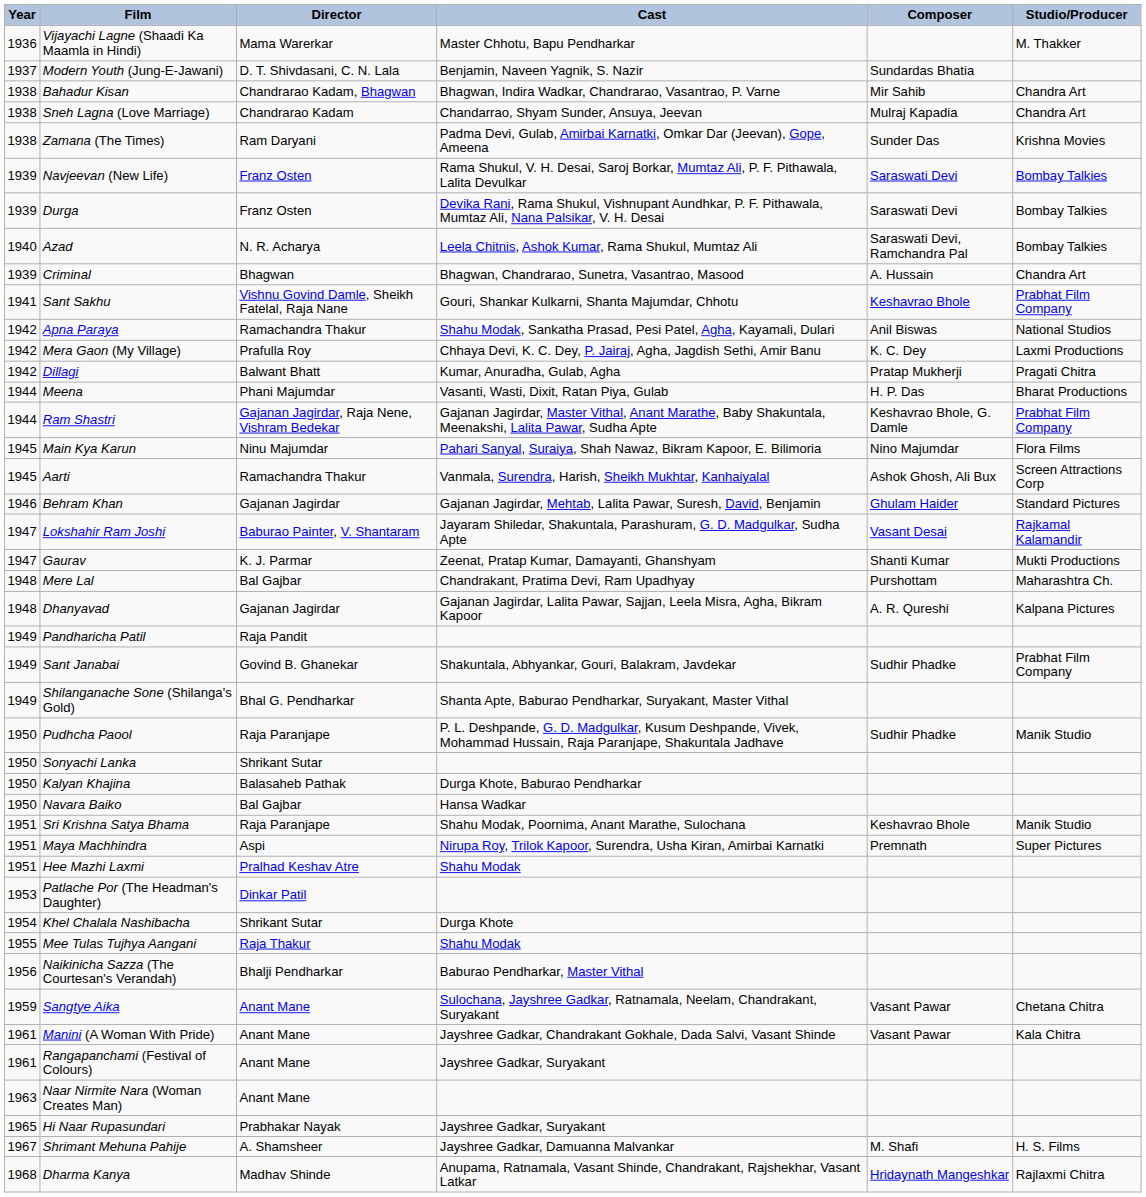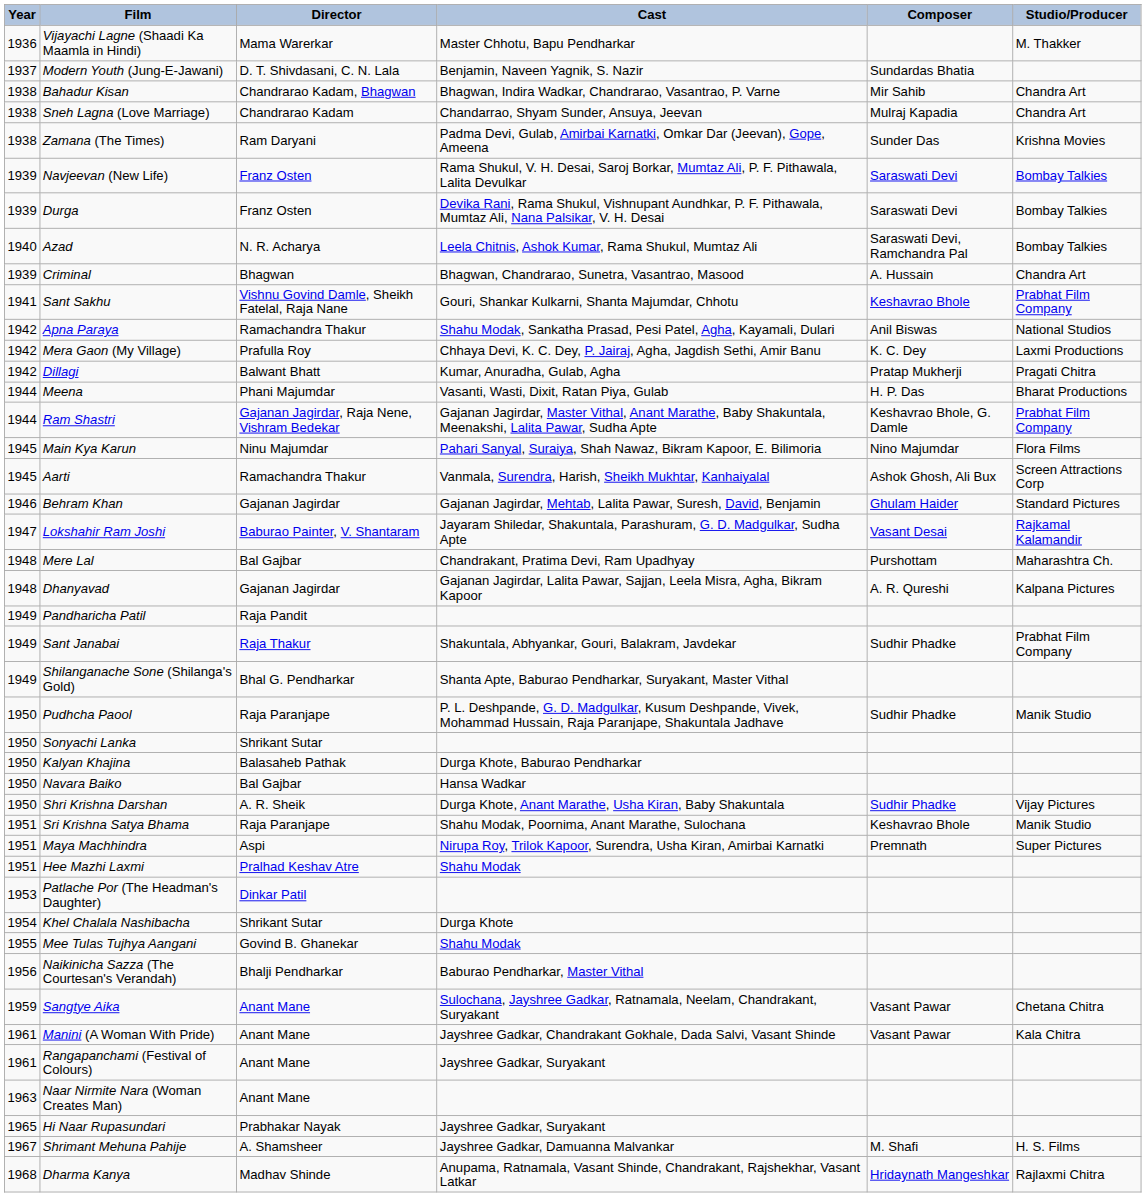 <table class="wikitable" style="font-size:90%">
 <tr>
 <th style="background:#B0C4DE;">Year</th>
 <th style="background:#B0C4DE;">Film</th>
 <th style="background:#B0C4DE;">Director</th>
 <th style="background:#B0C4DE;">Cast</th>
 <th style="background:#B0C4DE;">Composer</th>
 <th style="background:#B0C4DE;">Studio/Producer</th>
 </tr>
 <tr>
 <td>1936</td>
 <td><em>Vijayachi Lagne</em> (Shaadi Ka Maamla in Hindi)</td>
 <td>Mama Warerkar</td>
 <td>Master Chhotu, Bapu Pendharkar</td>
 <td></td>
 <td>M. Thakker</td>
 </tr>
 <tr>
 <td>1937</td>
 <td><em>Modern Youth</em> (Jung-E-Jawani)</td>
 <td>D. T. Shivdasani, C. N. Lala</td>
 <td>Benjamin, Naveen Yagnik, S. Nazir</td>
 <td>Sundardas Bhatia</td>
 <td></td>
 </tr>
 <tr>
 <td>1938</td>
 <td><em>Bahadur Kisan</em></td>
 <td>Chandrarao Kadam, <a href='#'>Bhagwan</a></td>
 <td>Bhagwan, Indira Wadkar, Chandrarao, Vasantrao, P. Varne</td>
 <td>Mir Sahib</td>
 <td>Chandra Art</td>
 </tr>
 <tr>
 <td>1938</td>
 <td><em>Sneh Lagna</em> (Love Marriage)</td>
 <td>Chandrarao Kadam</td>
 <td>Chandarrao, Shyam Sunder, Ansuya, Jeevan</td>
 <td>Mulraj Kapadia</td>
 <td>Chandra Art</td>
 </tr>
 <tr>
 <td>1938</td>
 <td><em>Zamana</em> (The Times)</td>
 <td>Ram Daryani</td>
 <td>Padma Devi, Gulab, <a href='#'>Amirbai Karnatki</a>, Omkar Dar (Jeevan), <a href='#'>Gope</a>, Ameena</td>
 <td>Sunder Das</td>
 <td>Krishna Movies</td>
 </tr>
 <tr>
 <td>1939</td>
 <td><em>Navjeevan</em> (New Life)</td>
 <td><a href='#'>Franz Osten</a></td>
 <td>Rama Shukul, V. H. Desai, Saroj Borkar, <a href='#'>Mumtaz Ali</a>, P. F. Pithawala, Lalita Devulkar</td>
 <td><a href='#'>Saraswati Devi</a></td>
 <td><a href='#'>Bombay Talkies</a></td>
 </tr>
 <tr>
 <td>1939</td>
 <td><em>Durga</em></td>
 <td>Franz Osten</td>
 <td><a href='#'>Devika Rani</a>, Rama Shukul, Vishnupant Aundhkar, P. F. Pithawala, Mumtaz Ali, <a href='#'>Nana Palsikar</a>, V. H. Desai</td>
 <td>Saraswati Devi</td>
 <td>Bombay Talkies</td>
 </tr>
 <tr>
 <td>1940</td>
 <td><em>Azad</em></td>
 <td>N. R. Acharya</td>
 <td><a href='#'>Leela Chitnis</a>, <a href='#'>Ashok Kumar</a>, Rama Shukul, Mumtaz Ali</td>
 <td>Saraswati Devi, Ramchandra Pal</td>
 <td>Bombay Talkies</td>
 </tr>
 <tr>
 <td>1939</td>
 <td><em>Criminal</em></td>
 <td>Bhagwan</td>
 <td>Bhagwan, Chandrarao, Sunetra, Vasantrao, Masood</td>
 <td>A. Hussain</td>
 <td>Chandra Art</td>
 </tr>
 <tr>
 <td>1941</td>
 <td><em>Sant Sakhu</em></td>
 <td><a href='#'>Vishnu Govind Damle</a>, Sheikh Fatelal, Raja Nane</td>
 <td>Gouri, Shankar Kulkarni, Shanta Majumdar, Chhotu</td>
 <td><a href='#'>Keshavrao Bhole</a></td>
 <td><a href='#'>Prabhat Film Company</a></td>
 </tr>
 <tr>
 <td>1942</td>
 <td><em><a href='#'>Apna Paraya</a></em></td>
 <td>Ramachandra Thakur</td>
 <td><a href='#'>Shahu Modak</a>, Sankatha Prasad, Pesi Patel, <a href='#'>Agha</a>, Kayamali, Dulari</td>
 <td>Anil Biswas</td>
 <td>National Studios</td>
 </tr>
 <tr>
 <td>1942</td>
 <td><em>Mera Gaon</em> (My Village)</td>
 <td>Prafulla Roy</td>
 <td>Chhaya Devi, K. C. Dey, <a href='#'>P. Jairaj</a>, Agha, Jagdish Sethi, Amir Banu</td>
 <td>K. C. Dey</td>
 <td>Laxmi Productions</td>
 </tr>
 <tr>
 <td>1942</td>
 <td><em><a href='#'>Dillagi</a></em></td>
 <td>Balwant Bhatt</td>
 <td>Kumar, Anuradha, Gulab, Agha</td>
 <td>Pratap Mukherji</td>
 <td>Pragati Chitra</td>
 </tr>
 <tr>
 <td>1944</td>
 <td><em>Meena</em></td>
 <td>Phani Majumdar</td>
 <td>Vasanti, Wasti, Dixit, Ratan Piya, Gulab</td>
 <td>H. P. Das</td>
 <td>Bharat Productions</td>
 </tr>
 <tr>
 <td>1944</td>
 <td><em><a href='#'>Ram Shastri</a></em></td>
 <td><a href='#'>Gajanan Jagirdar</a>, Raja Nene, <a href='#'>Vishram Bedekar</a></td>
 <td>Gajanan Jagirdar, <a href='#'>Master Vithal</a>, <a href='#'>Anant Marathe</a>, Baby Shakuntala, Meenakshi, <a href='#'>Lalita Pawar</a>, Sudha Apte</td>
 <td>Keshavrao Bhole, G. Damle</td>
 <td><a href='#'>Prabhat Film Company</a></td>
 </tr>
 <tr>
 <td>1945</td>
 <td><em>Main Kya Karun</em></td>
 <td>Ninu Majumdar</td>
 <td><a href='#'>Pahari Sanyal</a>, <a href='#'>Suraiya</a>, Shah Nawaz, Bikram Kapoor, E. Bilimoria</td>
 <td>Nino Majumdar</td>
 <td>Flora Films</td>
 </tr>
 <tr>
 <td>1945</td>
 <td><em>Aarti</em></td>
 <td>Ramachandra Thakur</td>
 <td>Vanmala, <a href='#'>Surendra</a>, Harish, <a href='#'>Sheikh Mukhtar</a>, <a href='#'>Kanhaiyalal</a></td>
 <td>Ashok Ghosh, Ali Bux</td>
 <td>Screen Attractions Corp</td>
 </tr>
 <tr>
 <td>1946</td>
 <td><em>Behram Khan</em></td>
 <td>Gajanan Jagirdar</td>
 <td>Gajanan Jagirdar, <a href='#'>Mehtab</a>, Lalita Pawar, Suresh, <a href='#'>David</a>, Benjamin</td>
 <td><a href='#'>Ghulam Haider</a></td>
 <td>Standard Pictures</td>
 </tr>
 <tr>
 <td>1947</td>
 <td><em><a href='#'>Lokshahir Ram Joshi</a></em></td>
 <td><a href='#'>Baburao Painter</a>, <a href='#'>V. Shantaram</a></td>
 <td>Jayaram Shiledar, Shakuntala, Parashuram, <a href='#'>G. D. Madgulkar</a>, Sudha Apte</td>
 <td><a href='#'>Vasant Desai</a></td>
 <td><a href='#'>Rajkamal Kalamandir</a></td>
 </tr>
 <tr>
-<td>1947</td>
-<td><em>Gaurav</em></td>
-<td>K. J. Parmar</td>
-<td>Zeenat, Pratap Kumar, Damayanti, Ghanshyam</td>
-<td>Shanti Kumar</td>
-<td>Mukti Productions</td>
-</tr>
-<tr>
 <td>1948</td>
 <td><em>Mere Lal</em></td>
 <td>Bal Gajbar</td>
 <td>Chandrakant, Pratima Devi, Ram Upadhyay</td>
 <td>Purshottam</td>
 <td>Maharashtra Ch.</td>
 </tr>
 <tr>
 <td>1948</td>
 <td><em>Dhanyavad</em></td>
 <td>Gajanan Jagirdar</td>
 <td>Gajanan Jagirdar, Lalita Pawar, Sajjan, Leela Misra, Agha, Bikram Kapoor</td>
 <td>A. R. Qureshi</td>
 <td>Kalpana Pictures</td>
 </tr>
 <tr>
 <td>1949</td>
 <td><em>Pandharicha Patil</em></td>
 <td>Raja Pandit</td>
 <td></td>
 <td></td>
 <td></td>
 </tr>
 <tr>
 <td>1949</td>
 <td><em>Sant Janabai</em></td>
-<td>Govind B. Ghanekar</td>
+<td><a href='#'>Raja Thakur</a></td>
 <td>Shakuntala, Abhyankar, Gouri, Balakram, Javdekar</td>
 <td>Sudhir Phadke</td>
 <td>Prabhat Film Company</td>
 </tr>
 <tr>
 <td>1949</td>
 <td><em>Shilanganache Sone</em> (Shilanga's Gold)</td>
 <td>Bhal G. Pendharkar</td>
 <td>Shanta Apte, Baburao Pendharkar, Suryakant, Master Vithal</td>
 <td></td>
 <td></td>
 </tr>
 <tr>
 <td>1950</td>
 <td><em>Pudhcha Paool</em></td>
 <td>Raja Paranjape</td>
 <td>P. L. Deshpande, <a href='#'>G. D. Madgulkar</a>, Kusum Deshpande, Vivek, Mohammad Hussain, Raja Paranjape, Shakuntala Jadhave</td>
 <td>Sudhir Phadke</td>
 <td>Manik Studio</td>
 </tr>
 <tr>
 <td>1950</td>
 <td><em>Sonyachi Lanka</em></td>
 <td>Shrikant Sutar</td>
 <td></td>
 <td></td>
 <td></td>
 </tr>
 <tr>
 <td>1950</td>
 <td><em>Kalyan Khajina</em></td>
 <td>Balasaheb Pathak</td>
 <td>Durga Khote, Baburao Pendharkar</td>
 <td></td>
 <td></td>
 </tr>
 <tr>
 <td>1950</td>
 <td><em>Navara Baiko</em></td>
 <td>Bal Gajbar</td>
 <td>Hansa Wadkar</td>
 <td></td>
 <td></td>
 </tr>
 <tr>
+<td>1950</td>
+<td><em>Shri Krishna Darshan</em></td>
+<td>A. R. Sheik</td>
+<td>Durga Khote, <a href='#'>Anant Marathe</a>, <a href='#'>Usha Kiran</a>, Baby Shakuntala</td>
+<td><a href='#'>Sudhir Phadke</a></td>
+<td>Vijay Pictures</td>
+</tr>
+<tr>
 <td>1951</td>
 <td><em>Sri Krishna Satya Bhama</em></td>
 <td>Raja Paranjape</td>
 <td>Shahu Modak, Poornima, Anant Marathe, Sulochana</td>
 <td>Keshavrao Bhole</td>
 <td>Manik Studio</td>
 </tr>
 <tr>
 <td>1951</td>
 <td><em>Maya Machhindra</em></td>
 <td>Aspi</td>
 <td><a href='#'>Nirupa Roy</a>, <a href='#'>Trilok Kapoor</a>, Surendra, Usha Kiran, Amirbai Karnatki</td>
 <td>Premnath</td>
 <td>Super Pictures</td>
 </tr>
 <tr>
 <td>1951</td>
 <td><em>Hee Mazhi Laxmi</em></td>
 <td><a href='#'>Pralhad Keshav Atre</a></td>
 <td><a href='#'>Shahu Modak</a></td>
 <td></td>
 <td></td>
 </tr>
 <tr>
 <td>1953</td>
 <td><em>Patlache Por</em> (The Headman's Daughter)</td>
 <td><a href='#'>Dinkar Patil</a></td>
 <td></td>
 <td></td>
 <td></td>
 </tr>
 <tr>
 <td>1954</td>
 <td><em>Khel Chalala Nashibacha</em></td>
 <td>Shrikant Sutar</td>
 <td>Durga Khote</td>
 <td></td>
 <td></td>
 </tr>
 <tr>
 <td>1955</td>
 <td><em>Mee Tulas Tujhya Aangani</em></td>
-<td><a href='#'>Raja Thakur</a></td>
+<td>Govind B. Ghanekar</td>
 <td><a href='#'>Shahu Modak</a></td>
 <td></td>
 <td></td>
 </tr>
 <tr>
 <td>1956</td>
 <td><em>Naikinicha Sazza</em> (The Courtesan's Verandah)</td>
 <td>Bhalji Pendharkar</td>
 <td>Baburao Pendharkar, <a href='#'>Master Vithal</a></td>
 <td></td>
 <td></td>
 </tr>
 <tr>
 <td>1959</td>
 <td><em><a href='#'>Sangtye Aika</a></em></td>
 <td><a href='#'>Anant Mane</a></td>
 <td><a href='#'>Sulochana</a>, <a href='#'>Jayshree Gadkar</a>, Ratnamala, Neelam, Chandrakant, Suryakant</td>
 <td>Vasant Pawar</td>
 <td>Chetana Chitra</td>
 </tr>
 <tr>
 <td>1961</td>
 <td><em><a href='#'>Manini</a></em> (A Woman With Pride)</td>
 <td>Anant Mane</td>
 <td>Jayshree Gadkar, Chandrakant Gokhale, Dada Salvi, Vasant Shinde</td>
 <td>Vasant Pawar</td>
 <td>Kala Chitra</td>
 </tr>
 <tr>
 <td>1961</td>
 <td><em>Rangapanchami</em> (Festival of Colours)</td>
 <td>Anant Mane</td>
 <td>Jayshree Gadkar, Suryakant</td>
 <td></td>
 <td></td>
 </tr>
 <tr>
 <td>1963</td>
 <td><em>Naar Nirmite Nara</em> (Woman Creates Man)</td>
 <td>Anant Mane</td>
 <td></td>
 <td></td>
 <td></td>
 </tr>
 <tr>
 <td>1965</td>
 <td><em>Hi Naar Rupasundari</em></td>
 <td>Prabhakar Nayak</td>
 <td>Jayshree Gadkar, Suryakant</td>
 <td></td>
 <td></td>
 </tr>
 <tr>
 <td>1967</td>
 <td><em>Shrimant Mehuna Pahije</em></td>
 <td>A. Shamsheer</td>
 <td>Jayshree Gadkar, Damuanna Malvankar</td>
 <td>M. Shafi</td>
 <td>H. S. Films</td>
 </tr>
 <tr>
 <td>1968</td>
 <td><em>Dharma Kanya</em></td>
 <td>Madhav Shinde</td>
 <td>Anupama, Ratnamala, Vasant Shinde, Chandrakant, Rajshekhar, Vasant Latkar</td>
 <td><a href='#'>Hridaynath Mangeshkar</a></td>
 <td>Rajlaxmi Chitra</td>
 </tr>
 </table>
